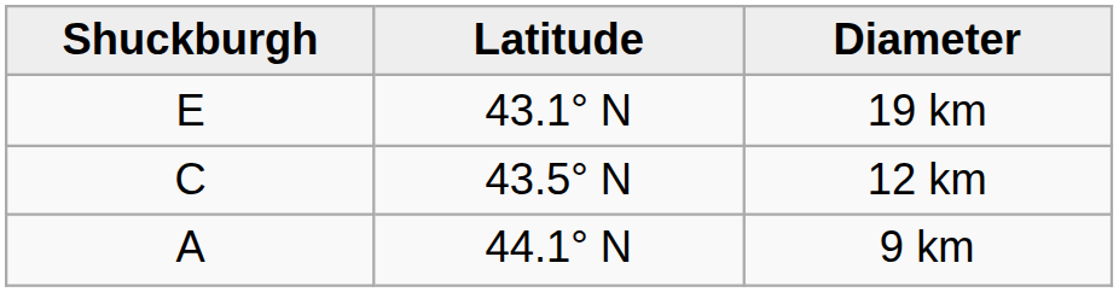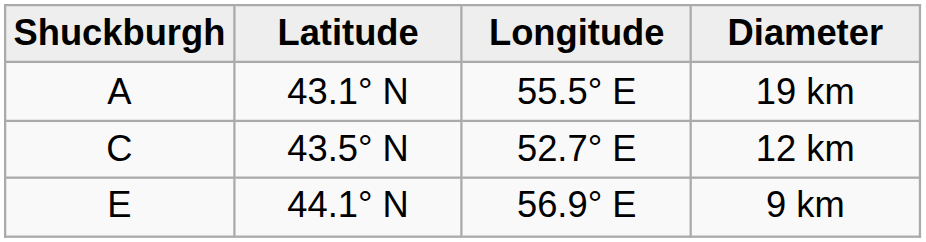 <table class="wikitable">
 <tr>
 <th width="25%" style="background:#eeeeee;">Shuckburgh</th>
 <th width="25%" style="background:#eeeeee;">Latitude</th>
+<th width="25%" style="background:#eeeeee;">Longitude</th>
 <th width="25%" style="background:#eeeeee;">Diameter</th>
 </tr>
 <tr>
-<td align="center">E</td>
+<td align="center">A</td>
 <td align="center">43.1° N</td>
+<td align="center">55.5° E</td>
 <td align="center">19 km</td>
 </tr>
 <tr>
 <td align="center">C</td>
 <td align="center">43.5° N</td>
+<td align="center">52.7° E</td>
 <td align="center">12 km</td>
 </tr>
 <tr>
-<td align="center">A</td>
+<td align="center">E</td>
 <td align="center">44.1° N</td>
+<td align="center">56.9° E</td>
 <td align="center">9 km</td>
 </tr>
 </table>
